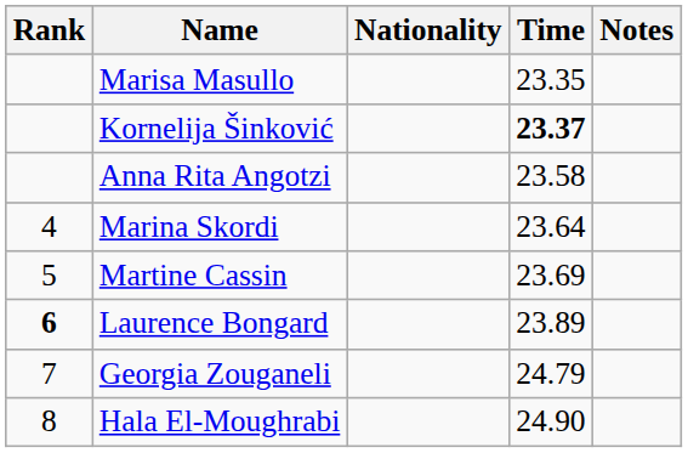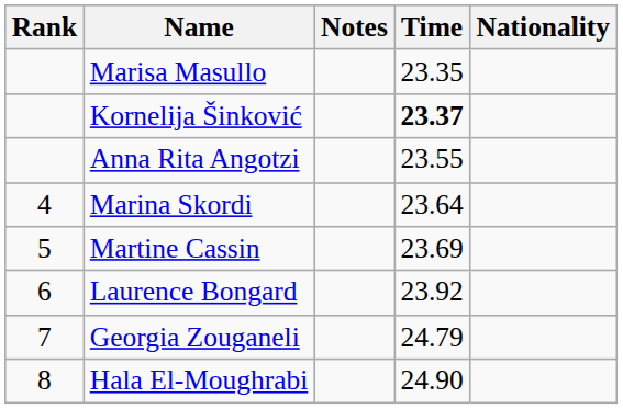 <table class="wikitable sortable" style="text-align:center">
 <tr>
 <th>Rank</th>
 <th>Name</th>
+<th>Notes</th>
+<th>Time</th>
 <th>Nationality</th>
-<th>Time</th>
-<th>Notes</th>
 </tr>
 <tr>
 <td></td>
 <td align=left><a href='#'>Marisa Masullo</a></td>
+<td></td>
+<td>23.35</td>
 <td align=left></td>
-<td>23.35</td>
-<td></td>
 </tr>
 <tr>
 <td></td>
 <td align=left><a href='#'>Kornelija Šinković</a></td>
+<td></td>
+<td><strong>23.37</strong></td>
 <td align=left></td>
-<td><strong>23.37</strong></td>
-<td></td>
 </tr>
 <tr>
 <td></td>
 <td align=left><a href='#'>Anna Rita Angotzi</a></td>
+<td></td>
+<td>23.55</td>
 <td align=left></td>
-<td>23.58</td>
-<td></td>
 </tr>
 <tr>
 <td>4</td>
 <td align=left><a href='#'>Marina Skordi</a></td>
+<td></td>
+<td>23.64</td>
 <td align=left></td>
-<td>23.64</td>
-<td></td>
 </tr>
 <tr>
 <td>5</td>
 <td align=left><a href='#'>Martine Cassin</a></td>
+<td></td>
+<td>23.69</td>
 <td align=left></td>
-<td>23.69</td>
-<td></td>
 </tr>
 <tr>
-<td><strong>6</strong></td>
+<td>6</td>
 <td align=left><a href='#'>Laurence Bongard</a></td>
+<td></td>
+<td>23.92</td>
 <td align=left></td>
-<td>23.89</td>
-<td></td>
 </tr>
 <tr>
 <td>7</td>
 <td align=left><a href='#'>Georgia Zouganeli</a></td>
+<td></td>
+<td>24.79</td>
 <td align=left></td>
-<td>24.79</td>
-<td></td>
 </tr>
 <tr>
 <td>8</td>
 <td align=left><a href='#'>Hala El-Moughrabi</a></td>
+<td></td>
+<td>24.90</td>
 <td align=left></td>
-<td>24.90</td>
-<td></td>
 </tr>
 </table>
